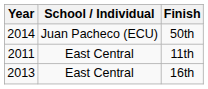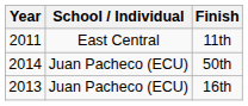 <table class="wikitable" style=text-align:center>
 <tr>
 <th>Year</th>
 <th>School / Individual</th>
 <th>Finish</th>
 </tr>
 <tr>
+<td>2011</td>
+<td>East Central</td>
+<td>11th</td>
+</tr>
+<tr>
 <td>2014</td>
 <td>Juan Pacheco (ECU)</td>
 <td>50th</td>
 </tr>
 <tr>
-<td>2011</td>
-<td>East Central</td>
-<td>11th</td>
-</tr>
-<tr>
 <td>2013</td>
-<td>East Central</td>
+<td>Juan Pacheco (ECU)</td>
 <td>16th</td>
 </tr>
 </table>
